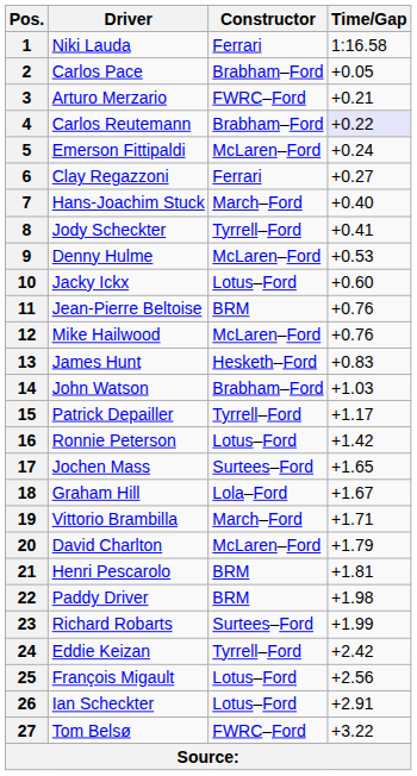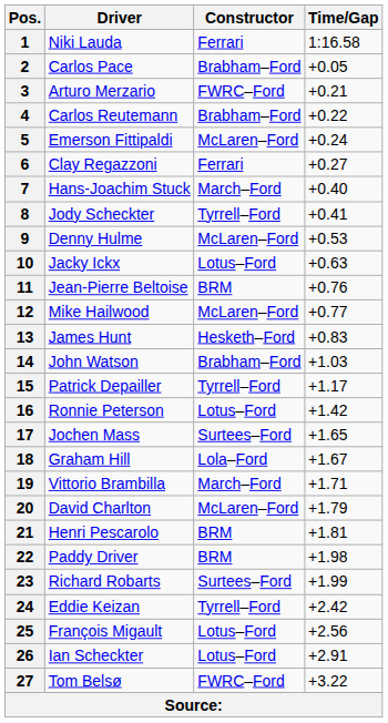 <table class="wikitable sortable" style="font-size: 95%">
 <tr>
 <th>Pos.</th>
 <th>Driver</th>
 <th>Constructor</th>
 <th>Time/Gap</th>
 </tr>
 <tr>
 <th>1</th>
 <td> <a href='#'>Niki Lauda</a></td>
 <td><a href='#'>Ferrari</a></td>
 <td>1:16.58</td>
 </tr>
 <tr>
 <th>2</th>
 <td> <a href='#'>Carlos Pace</a></td>
 <td><a href='#'>Brabham</a>–<a href='#'>Ford</a></td>
 <td>+0.05</td>
 </tr>
 <tr>
 <th>3</th>
 <td> <a href='#'>Arturo Merzario</a></td>
 <td><a href='#'>FWRC</a>–<a href='#'>Ford</a></td>
 <td>+0.21</td>
 </tr>
 <tr>
 <th>4</th>
 <td> <a href='#'>Carlos Reutemann</a></td>
 <td><a href='#'>Brabham</a>–<a href='#'>Ford</a></td>
-<td style="background: lavender;">+0.22</td>
+<td>+0.22</td>
 </tr>
 <tr>
 <th>5</th>
 <td> <a href='#'>Emerson Fittipaldi</a></td>
 <td><a href='#'>McLaren</a>–<a href='#'>Ford</a></td>
 <td>+0.24</td>
 </tr>
 <tr>
 <th>6</th>
 <td> <a href='#'>Clay Regazzoni</a></td>
 <td><a href='#'>Ferrari</a></td>
 <td>+0.27</td>
 </tr>
 <tr>
 <th>7</th>
 <td> <a href='#'>Hans-Joachim Stuck</a></td>
 <td><a href='#'>March</a>–<a href='#'>Ford</a></td>
 <td>+0.40</td>
 </tr>
 <tr>
 <th>8</th>
 <td> <a href='#'>Jody Scheckter</a></td>
 <td><a href='#'>Tyrrell</a>–<a href='#'>Ford</a></td>
 <td>+0.41</td>
 </tr>
 <tr>
 <th>9</th>
 <td> <a href='#'>Denny Hulme</a></td>
 <td><a href='#'>McLaren</a>–<a href='#'>Ford</a></td>
 <td>+0.53</td>
 </tr>
 <tr>
 <th>10</th>
 <td> <a href='#'>Jacky Ickx</a></td>
 <td><a href='#'>Lotus</a>–<a href='#'>Ford</a></td>
-<td>+0.60</td>
+<td>+0.63</td>
 </tr>
 <tr>
 <th>11</th>
 <td> <a href='#'>Jean-Pierre Beltoise</a></td>
 <td><a href='#'>BRM</a></td>
 <td>+0.76</td>
 </tr>
 <tr>
 <th>12</th>
 <td> <a href='#'>Mike Hailwood</a></td>
 <td><a href='#'>McLaren</a>–<a href='#'>Ford</a></td>
-<td>+0.76</td>
+<td>+0.77</td>
 </tr>
 <tr>
 <th>13</th>
 <td> <a href='#'>James Hunt</a></td>
 <td><a href='#'>Hesketh</a>–<a href='#'>Ford</a></td>
 <td>+0.83</td>
 </tr>
 <tr>
 <th>14</th>
 <td> <a href='#'>John Watson</a></td>
 <td><a href='#'>Brabham</a>–<a href='#'>Ford</a></td>
 <td>+1.03</td>
 </tr>
 <tr>
 <th>15</th>
 <td> <a href='#'>Patrick Depailler</a></td>
 <td><a href='#'>Tyrrell</a>–<a href='#'>Ford</a></td>
 <td>+1.17</td>
 </tr>
 <tr>
 <th>16</th>
 <td> <a href='#'>Ronnie Peterson</a></td>
 <td><a href='#'>Lotus</a>–<a href='#'>Ford</a></td>
 <td>+1.42</td>
 </tr>
 <tr>
 <th>17</th>
 <td> <a href='#'>Jochen Mass</a></td>
 <td><a href='#'>Surtees</a>–<a href='#'>Ford</a></td>
 <td>+1.65</td>
 </tr>
 <tr>
 <th>18</th>
 <td> <a href='#'>Graham Hill</a></td>
 <td><a href='#'>Lola</a>–<a href='#'>Ford</a></td>
 <td>+1.67</td>
 </tr>
 <tr>
 <th>19</th>
 <td> <a href='#'>Vittorio Brambilla</a></td>
 <td><a href='#'>March</a>–<a href='#'>Ford</a></td>
 <td>+1.71</td>
 </tr>
 <tr>
 <th>20</th>
 <td> <a href='#'>David Charlton</a></td>
 <td><a href='#'>McLaren</a>–<a href='#'>Ford</a></td>
 <td>+1.79</td>
 </tr>
 <tr>
 <th>21</th>
 <td> <a href='#'>Henri Pescarolo</a></td>
 <td><a href='#'>BRM</a></td>
 <td>+1.81</td>
 </tr>
 <tr>
 <th>22</th>
 <td> <a href='#'>Paddy Driver</a></td>
 <td><a href='#'>BRM</a></td>
 <td>+1.98</td>
 </tr>
 <tr>
 <th>23</th>
 <td> <a href='#'>Richard Robarts</a></td>
 <td><a href='#'>Surtees</a>–<a href='#'>Ford</a></td>
 <td>+1.99</td>
 </tr>
 <tr>
 <th>24</th>
 <td> <a href='#'>Eddie Keizan</a></td>
 <td><a href='#'>Tyrrell</a>–<a href='#'>Ford</a></td>
 <td>+2.42</td>
 </tr>
 <tr>
 <th>25</th>
 <td> <a href='#'>François Migault</a></td>
 <td><a href='#'>Lotus</a>–<a href='#'>Ford</a></td>
 <td>+2.56</td>
 </tr>
 <tr>
 <th>26</th>
 <td> <a href='#'>Ian Scheckter</a></td>
 <td><a href='#'>Lotus</a>–<a href='#'>Ford</a></td>
 <td>+2.91</td>
 </tr>
 <tr>
 <th>27</th>
 <td> <a href='#'>Tom Belsø</a></td>
 <td><a href='#'>FWRC</a>–<a href='#'>Ford</a></td>
 <td>+3.22</td>
 </tr>
 <tr>
 <th colspan=4>Source:</th>
 </tr>
 </table>
